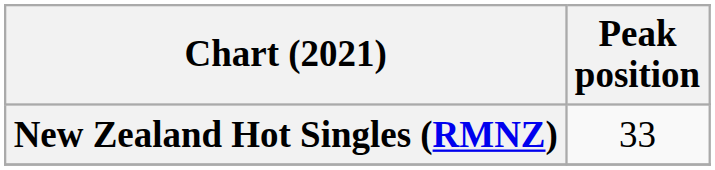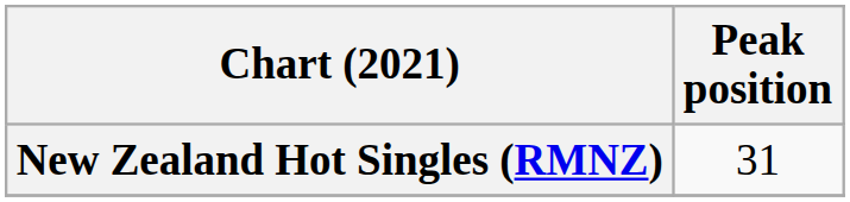 <table class="wikitable sortable plainrowheaders" style="text-align:center">
 <tr>
 <th scope="col">Chart (2021)</th>
 <th scope="col">Peak<br>position</th>
 </tr>
 <tr>
 <th scope="row">New Zealand Hot Singles (<a href='#'>RMNZ</a>)</th>
-<td>33</td>
+<td>31</td>
 </tr>
 <tr>
 </tr>
 </table>
